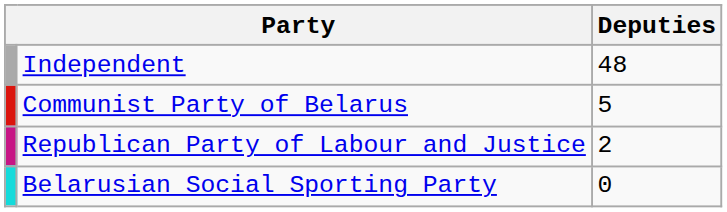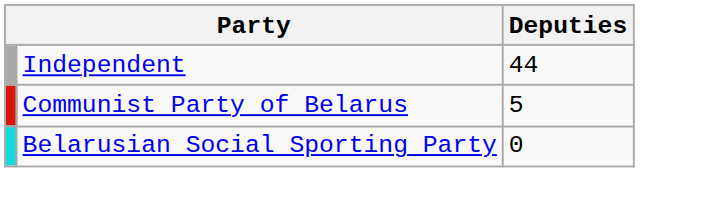 <table class="wikitable">
 <tr>
 <th colspan=2>Party</th>
 <th>Deputies</th>
 </tr>
 <tr>
 <td style="background:#AAAAAA"></td>
 <td><a href='#'>Independent</a></td>
-<td>48</td>
+<td>44</td>
 </tr>
 <tr>
 <td style="background:#DB140D"></td>
 <td><a href='#'>Communist Party of Belarus</a></td>
 <td>5</td>
 </tr>
 <tr>
-<td style="background:#C71585"></td>
-<td><a href='#'>Republican Party of Labour and Justice</a></td>
-<td>2</td>
-</tr>
-<tr>
 <td style="background:#14DBDB"></td>
 <td><a href='#'>Belarusian Social Sporting Party</a></td>
 <td>0</td>
 </tr>
 </table>
